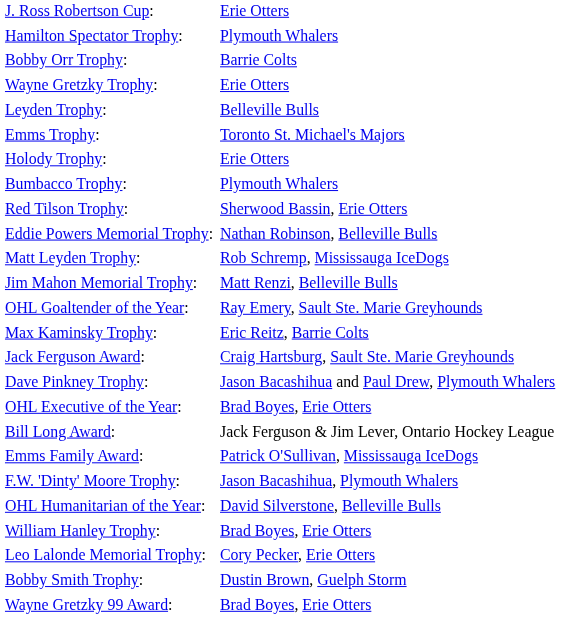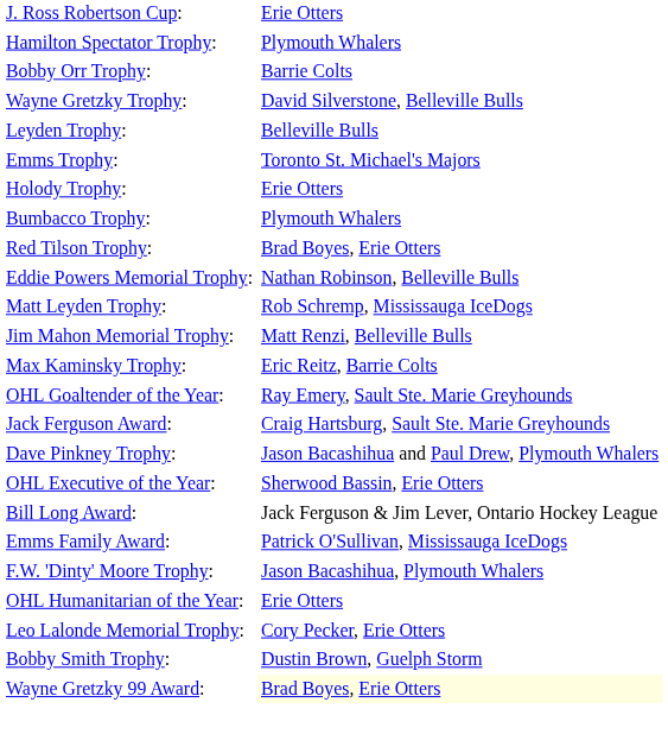 <table cellpadding="3" cellspacing="1">
 <tr>
 <td><a href='#'>J. Ross Robertson Cup</a>:</td>
 <td><a href='#'>Erie Otters</a></td>
 </tr>
 <tr>
 <td><a href='#'>Hamilton Spectator Trophy</a>:</td>
 <td><a href='#'>Plymouth Whalers</a></td>
 </tr>
 <tr>
 <td><a href='#'>Bobby Orr Trophy</a>:</td>
 <td><a href='#'>Barrie Colts</a></td>
 </tr>
 <tr>
 <td><a href='#'>Wayne Gretzky Trophy</a>:</td>
-<td><a href='#'>Erie Otters</a></td>
+<td><a href='#'>David Silverstone</a>, <a href='#'>Belleville Bulls</a></td>
 </tr>
 <tr>
 <td><a href='#'>Leyden Trophy</a>:</td>
 <td><a href='#'>Belleville Bulls</a></td>
 </tr>
 <tr>
 <td><a href='#'>Emms Trophy</a>:</td>
 <td><a href='#'>Toronto St. Michael's Majors</a></td>
 </tr>
 <tr>
 <td><a href='#'>Holody Trophy</a>:</td>
 <td><a href='#'>Erie Otters</a></td>
 </tr>
 <tr>
 <td><a href='#'>Bumbacco Trophy</a>:</td>
 <td><a href='#'>Plymouth Whalers</a></td>
 </tr>
 <tr>
 <td><a href='#'>Red Tilson Trophy</a>:</td>
-<td><a href='#'>Sherwood Bassin</a>, <a href='#'>Erie Otters</a></td>
+<td><a href='#'>Brad Boyes</a>, <a href='#'>Erie Otters</a></td>
 </tr>
 <tr>
 <td><a href='#'>Eddie Powers Memorial Trophy</a>:</td>
 <td><a href='#'>Nathan Robinson</a>, <a href='#'>Belleville Bulls</a></td>
 </tr>
 <tr>
 <td><a href='#'>Matt Leyden Trophy</a>:</td>
 <td><a href='#'>Rob Schremp</a>, <a href='#'>Mississauga IceDogs</a></td>
 </tr>
 <tr>
 <td><a href='#'>Jim Mahon Memorial Trophy</a>:</td>
 <td><a href='#'>Matt Renzi</a>, <a href='#'>Belleville Bulls</a></td>
 </tr>
 <tr>
+<td><a href='#'>Max Kaminsky Trophy</a>:</td>
+<td><a href='#'>Eric Reitz</a>, <a href='#'>Barrie Colts</a></td>
+</tr>
+<tr>
 <td><a href='#'>OHL Goaltender of the Year</a>:</td>
 <td><a href='#'>Ray Emery</a>, <a href='#'>Sault Ste. Marie Greyhounds</a></td>
-</tr>
-<tr>
-<td><a href='#'>Max Kaminsky Trophy</a>:</td>
-<td><a href='#'>Eric Reitz</a>, <a href='#'>Barrie Colts</a></td>
 </tr>
 <tr>
 <td><a href='#'>Jack Ferguson Award</a>:</td>
 <td><a href='#'>Craig Hartsburg</a>, <a href='#'>Sault Ste. Marie Greyhounds</a></td>
 </tr>
 <tr>
 <td><a href='#'>Dave Pinkney Trophy</a>:</td>
 <td><a href='#'>Jason Bacashihua</a> and <a href='#'>Paul Drew</a>, <a href='#'>Plymouth Whalers</a></td>
 </tr>
 <tr>
 <td><a href='#'>OHL Executive of the Year</a>:</td>
-<td><a href='#'>Brad Boyes</a>, <a href='#'>Erie Otters</a></td>
+<td><a href='#'>Sherwood Bassin</a>, <a href='#'>Erie Otters</a></td>
 </tr>
 <tr>
 <td><a href='#'>Bill Long Award</a>:</td>
 <td>Jack Ferguson & Jim Lever, Ontario Hockey League</td>
 </tr>
 <tr>
 <td><a href='#'>Emms Family Award</a>:</td>
 <td><a href='#'>Patrick O'Sullivan</a>, <a href='#'>Mississauga IceDogs</a></td>
 </tr>
 <tr>
 <td><a href='#'>F.W. 'Dinty' Moore Trophy</a>:</td>
 <td><a href='#'>Jason Bacashihua</a>, <a href='#'>Plymouth Whalers</a></td>
 </tr>
 <tr>
 <td><a href='#'>OHL Humanitarian of the Year</a>:</td>
-<td><a href='#'>David Silverstone</a>, <a href='#'>Belleville Bulls</a></td>
-</tr>
-<tr>
-<td><a href='#'>William Hanley Trophy</a>:</td>
-<td><a href='#'>Brad Boyes</a>, <a href='#'>Erie Otters</a></td>
+<td><a href='#'>Erie Otters</a></td>
 </tr>
 <tr>
 <td><a href='#'>Leo Lalonde Memorial Trophy</a>:</td>
 <td><a href='#'>Cory Pecker</a>, <a href='#'>Erie Otters</a></td>
 </tr>
 <tr>
 <td><a href='#'>Bobby Smith Trophy</a>:</td>
 <td><a href='#'>Dustin Brown</a>, <a href='#'>Guelph Storm</a></td>
 </tr>
 <tr>
 <td><a href='#'>Wayne Gretzky 99 Award</a>:</td>
-<td><a href='#'>Brad Boyes</a>, <a href='#'>Erie Otters</a></td>
+<td style="background: lightyellow;"><a href='#'>Brad Boyes</a>, <a href='#'>Erie Otters</a></td>
 </tr>
 </table>
